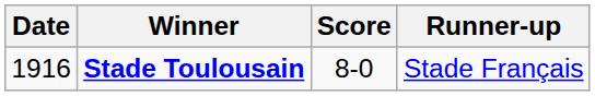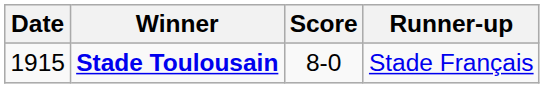 <table class="wikitable">
 <tr>
 <th>Date</th>
 <th>Winner</th>
 <th>Score</th>
 <th>Runner-up</th>
 </tr>
 <tr>
-<td align=center>1916</td>
+<td align=center>1915</td>
 <td><strong><a href='#'>Stade Toulousain</a></strong></td>
 <td align=center>8-0</td>
 <td><a href='#'>Stade Français</a></td>
 </tr>
 </table>
